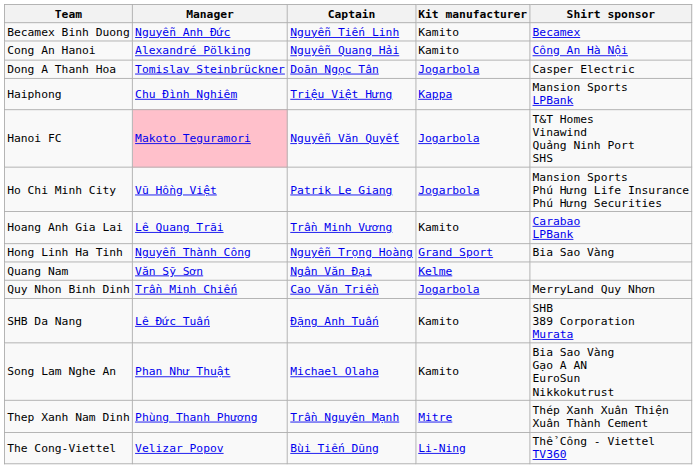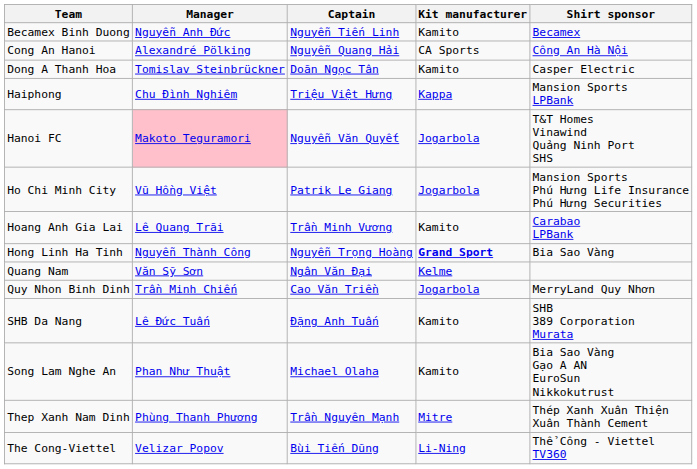 <table class="wikitable sortable" style="text-align:left;">
 <tr>
 <th>Team</th>
 <th>Manager</th>
 <th>Captain</th>
 <th>Kit manufacturer</th>
 <th>Shirt sponsor</th>
 </tr>
 <tr>
 <td>Becamex Binh Duong</td>
 <td> <a href='#'>Nguyễn Anh Đức</a></td>
 <td> <a href='#'>Nguyễn Tiến Linh</a></td>
 <td> Kamito</td>
 <td> <a href='#'>Becamex</a></td>
 </tr>
 <tr>
 <td>Cong An Hanoi</td>
 <td> <a href='#'>Alexandré Pölking</a></td>
 <td> <a href='#'>Nguyễn Quang Hải</a></td>
-<td> Kamito</td>
+<td> CA Sports</td>
 <td> <a href='#'>Công An Hà Nội</a></td>
 </tr>
 <tr>
 <td>Dong A Thanh Hoa</td>
 <td> <a href='#'>Tomislav Steinbrückner</a></td>
 <td> <a href='#'>Doãn Ngọc Tân</a></td>
-<td> <a href='#'>Jogarbola</a></td>
+<td> Kamito</td>
 <td> Casper Electric</td>
 </tr>
 <tr>
 <td>Haiphong</td>
 <td> <a href='#'>Chu Đình Nghiêm</a></td>
 <td> <a href='#'>Triệu Việt Hưng</a></td>
 <td> <a href='#'>Kappa</a></td>
 <td> Mansion Sports<br> <a href='#'>LPBank</a></td>
 </tr>
 <tr>
 <td>Hanoi FC</td>
 <td style="background: pink;"> <a href='#'>Makoto Teguramori</a></td>
 <td> <a href='#'>Nguyễn Văn Quyết</a></td>
 <td> <a href='#'>Jogarbola</a></td>
 <td> T&T Homes<br> Vinawind<br> Quảng Ninh Port<br> SHS</td>
 </tr>
 <tr>
 <td>Ho Chi Minh City</td>
 <td> <a href='#'>Vũ Hồng Việt</a></td>
 <td> <a href='#'>Patrik Le Giang</a></td>
 <td> <a href='#'>Jogarbola</a></td>
 <td> Mansion Sports<br> Phú Hưng Life Insurance<br> Phú Hưng Securities</td>
 </tr>
 <tr>
 <td>Hoang Anh Gia Lai</td>
 <td> <a href='#'>Lê Quang Trãi</a></td>
 <td> <a href='#'>Trần Minh Vương</a></td>
 <td> Kamito</td>
 <td> <a href='#'>Carabao</a><br> <a href='#'>LPBank</a> </td>
 </tr>
 <tr>
 <td>Hong Linh Ha Tinh</td>
 <td> <a href='#'>Nguyễn Thành Công</a></td>
 <td> <a href='#'>Nguyễn Trọng Hoàng</a></td>
-<td> <a href='#'>Grand Sport</a></td>
+<td><strong> <a href='#'>Grand Sport</a></strong></td>
 <td> Bia Sao Vàng</td>
 </tr>
 <tr>
 <td>Quang Nam</td>
 <td> <a href='#'>Văn Sỹ Sơn</a></td>
 <td> <a href='#'>Ngân Văn Đại</a></td>
 <td> <a href='#'>Kelme</a></td>
 <td></td>
 </tr>
 <tr>
 <td>Quy Nhon Binh Dinh</td>
 <td> <a href='#'>Trần Minh Chiến</a></td>
 <td> <a href='#'>Cao Văn Triền</a></td>
 <td> <a href='#'>Jogarbola</a></td>
 <td> MerryLand Quy Nhơn</td>
 </tr>
 <tr>
 <td>SHB Da Nang</td>
 <td> <a href='#'>Lê Đức Tuấn</a></td>
 <td> <a href='#'>Đặng Anh Tuấn</a></td>
 <td> Kamito</td>
 <td> SHB<br> 389 Corporation<br> <a href='#'>Murata</a></td>
 </tr>
 <tr>
 <td>Song Lam Nghe An</td>
 <td> <a href='#'>Phan Như Thuật</a></td>
 <td> <a href='#'>Michael Olaha</a></td>
 <td> Kamito</td>
 <td> Bia Sao Vàng<br> Gạo A AN<br> EuroSun<br> Nikkokutrust</td>
 </tr>
 <tr>
 <td>Thep Xanh Nam Dinh</td>
 <td> <a href='#'>Phùng Thanh Phương</a></td>
 <td> <a href='#'>Trần Nguyên Mạnh</a></td>
 <td> <a href='#'>Mitre</a></td>
 <td> Thép Xanh Xuân Thiện<br> Xuân Thành Cement</td>
 </tr>
 <tr>
 <td>The Cong-Viettel</td>
 <td> <a href='#'>Velizar Popov</a></td>
 <td> <a href='#'>Bùi Tiến Dũng</a></td>
 <td> <a href='#'>Li-Ning</a></td>
 <td> Thể Công - Viettel<br> <a href='#'>TV360</a></td>
 </tr>
 </table>
